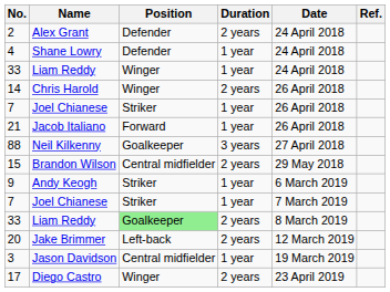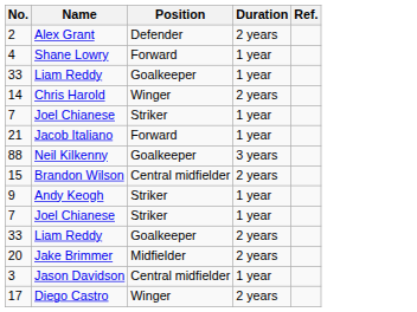 <table class="wikitable">
 <tr>
 <th>No.</th>
 <th>Name</th>
 <th>Position</th>
 <th>Duration</th>
-<th>Date</th>
 <th>Ref.</th>
 </tr>
 <tr>
 <td>2</td>
 <td><a href='#'>Alex Grant</a></td>
 <td>Defender</td>
 <td>2 years</td>
-<td>24 April 2018</td>
 <td></td>
 </tr>
 <tr>
 <td>4</td>
 <td><a href='#'>Shane Lowry</a></td>
-<td>Defender</td>
+<td>Forward</td>
 <td>1 year</td>
-<td>24 April 2018</td>
 <td></td>
 </tr>
 <tr>
 <td>33</td>
 <td><a href='#'>Liam Reddy</a></td>
-<td>Winger</td>
+<td>Goalkeeper</td>
 <td>1 year</td>
-<td>24 April 2018</td>
 <td></td>
 </tr>
 <tr>
 <td>14</td>
 <td><a href='#'>Chris Harold</a></td>
 <td>Winger</td>
 <td>2 years</td>
-<td>26 April 2018</td>
 <td></td>
 </tr>
 <tr>
 <td>7</td>
 <td><a href='#'>Joel Chianese</a></td>
 <td>Striker</td>
 <td>1 year</td>
-<td>26 April 2018</td>
 <td></td>
 </tr>
 <tr>
 <td>21</td>
 <td><a href='#'>Jacob Italiano</a></td>
 <td>Forward</td>
 <td>1 year</td>
-<td>26 April 2018</td>
 <td></td>
 </tr>
 <tr>
 <td>88</td>
 <td><a href='#'>Neil Kilkenny</a></td>
 <td>Goalkeeper</td>
 <td>3 years</td>
-<td>27 April 2018</td>
 <td></td>
 </tr>
 <tr>
 <td>15</td>
 <td><a href='#'>Brandon Wilson</a></td>
 <td>Central midfielder</td>
 <td>2 years</td>
-<td>29 May 2018</td>
 <td></td>
 </tr>
 <tr>
 <td>9</td>
 <td> <a href='#'>Andy Keogh</a></td>
 <td>Striker</td>
 <td>1 year</td>
-<td>6 March 2019</td>
 <td></td>
 </tr>
 <tr>
 <td>7</td>
 <td><a href='#'>Joel Chianese</a></td>
 <td>Striker</td>
 <td>1 year</td>
-<td>7 March 2019</td>
 <td></td>
 </tr>
 <tr>
 <td>33</td>
 <td><a href='#'>Liam Reddy</a></td>
-<td style="background: lightgreen;">Goalkeeper</td>
+<td>Goalkeeper</td>
 <td>2 years</td>
-<td>8 March 2019</td>
 <td></td>
 </tr>
 <tr>
 <td>20</td>
 <td><a href='#'>Jake Brimmer</a></td>
-<td>Left-back</td>
+<td>Midfielder</td>
 <td>2 years</td>
-<td>12 March 2019</td>
 <td></td>
 </tr>
 <tr>
 <td>3</td>
 <td><a href='#'>Jason Davidson</a></td>
 <td>Central midfielder</td>
 <td>1 year</td>
-<td>19 March 2019</td>
 <td></td>
 </tr>
 <tr>
 <td>17</td>
 <td> <a href='#'>Diego Castro</a></td>
 <td>Winger</td>
 <td>2 years</td>
-<td>23 April 2019</td>
 <td></td>
 </tr>
 </table>
